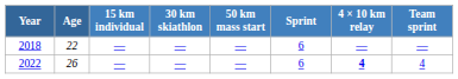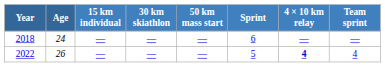 <table class="wikitable" style="font-size:95%; text-align:center; border:grey solid 1px; border-collapse:collapse; background:#ffffff;">
 <tr>
 <th style="background-color:#369; color:white; width:60px;"> Year </th>
 <th style="background-color:#369; color:white; width:40px;"> Age </th>
 <th style="background-color:#4180be; color:white; width:75px;"> 15 km <br> individual </th>
 <th style="background-color:#4180be; color:white; width:75px;"> 30 km <br> skiathlon </th>
 <th style="background-color:#4180be; color:white; width:75px;"> 50 km <br> mass start </th>
 <th style="background-color:#4180be; color:white; width:75px;"> Sprint </th>
 <th style="background-color:#4180be; color:white; width:75px;"> 4 × 10 km <br> relay </th>
 <th style="background-color:#4180be; color:white; width:75px;"> Team <br> sprint </th>
 </tr>
 <tr>
 <td><a href='#'>2018</a></td>
-<td><em>22</em></td>
+<td><em>24</em></td>
 <td><a href='#'>—</a></td>
 <td><a href='#'>—</a></td>
 <td><a href='#'>—</a></td>
 <td><a href='#'>6</a></td>
 <td><a href='#'>—</a></td>
 <td><a href='#'>—</a></td>
 </tr>
 <tr>
 <td><a href='#'>2022</a></td>
 <td><em>26</em></td>
 <td><a href='#'>—</a></td>
 <td><a href='#'>—</a></td>
 <td><a href='#'>—</a></td>
-<td><a href='#'>6</a></td>
+<td><a href='#'>5</a></td>
 <td><strong><a href='#'>4</a></strong></td>
 <td><a href='#'>4</a></td>
 </tr>
 </table>
